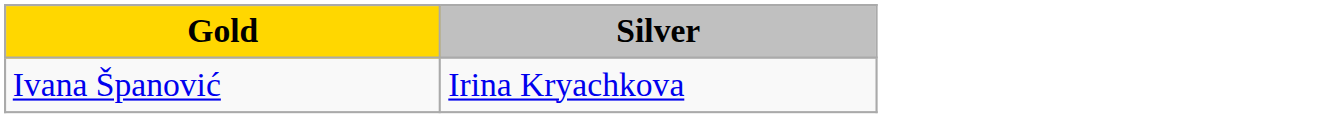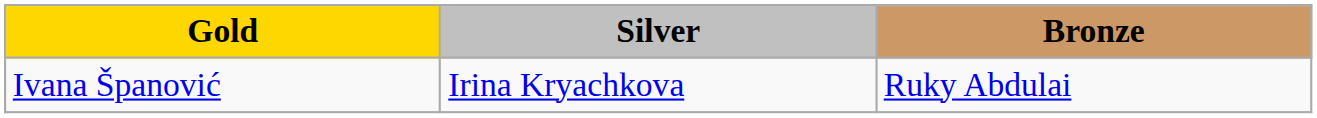 <table class="wikitable" style="text-align:left">
 <tr align="center">
 <td width=200 bgcolor=gold><strong>Gold</strong></td>
 <td width=200 bgcolor=silver><strong>Silver</strong></td>
+<td width=200 bgcolor=CC9966><strong>Bronze</strong></td>
 </tr>
 <tr>
 <td><a href='#'>Ivana Španović</a><br><em></em></td>
 <td><a href='#'>Irina Kryachkova</a><br><em></em></td>
+<td><a href='#'>Ruky Abdulai</a><br><em></em></td>
 </tr>
 </table>
